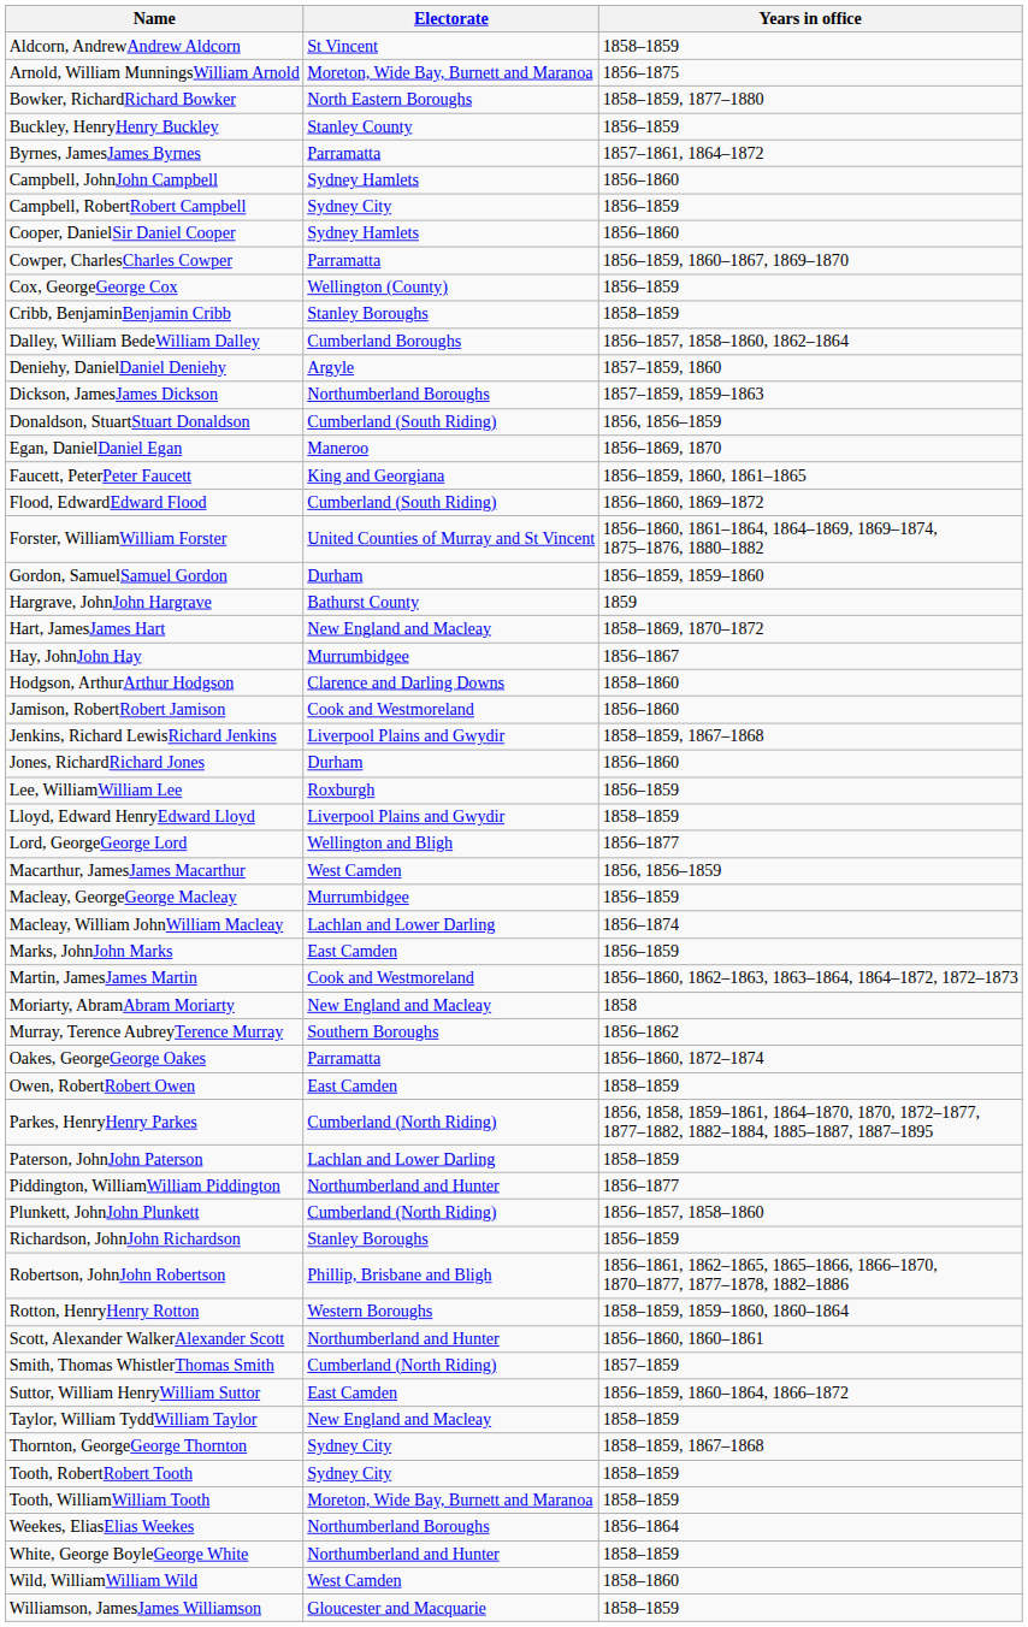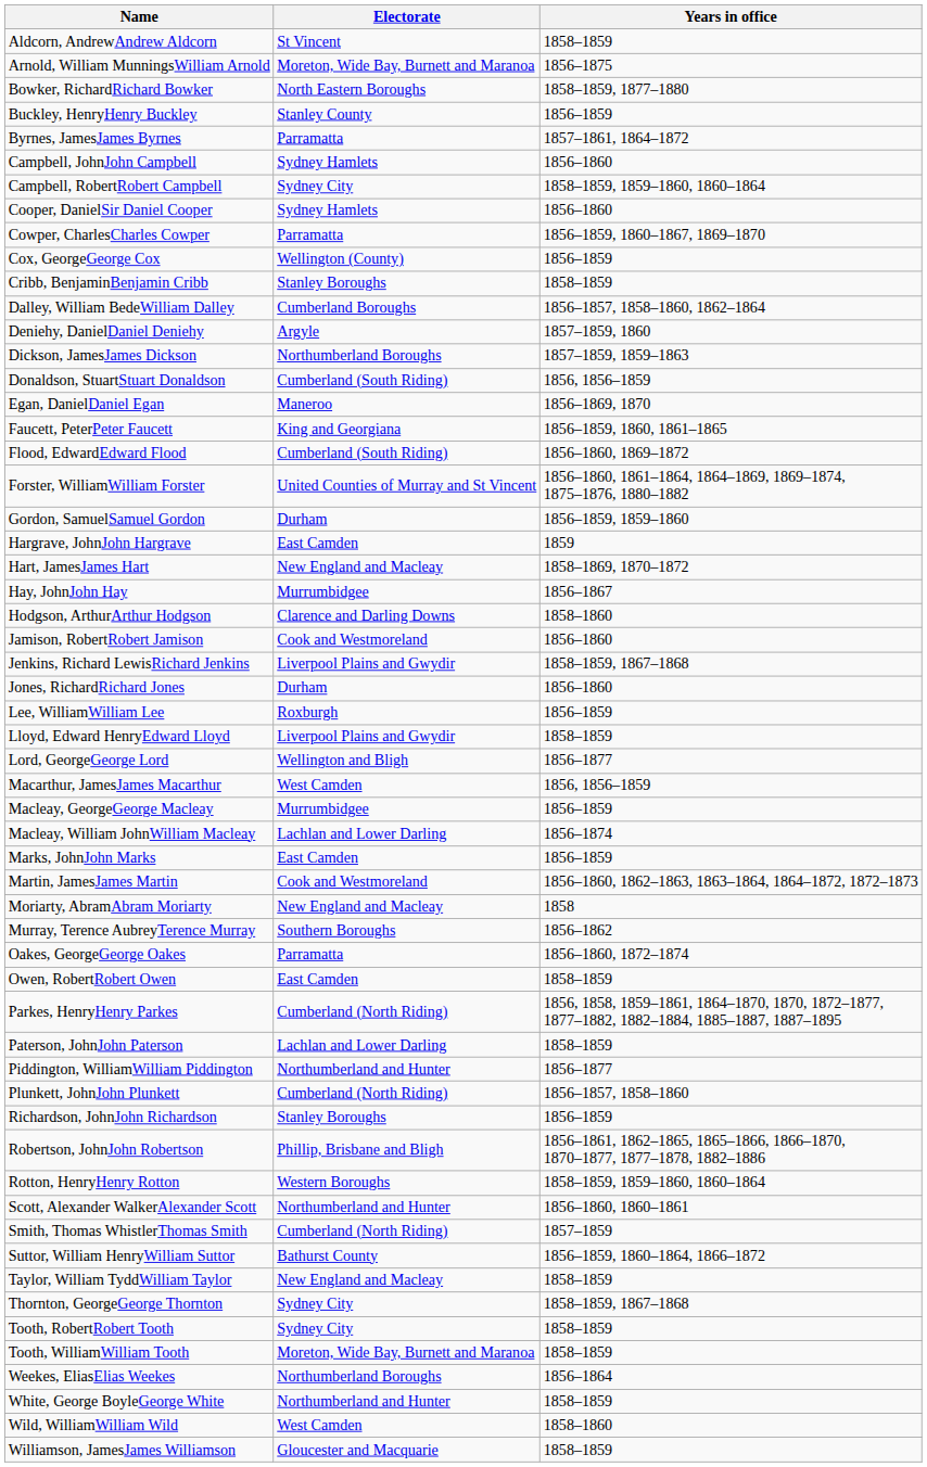 <table class="wikitable sortable" style="border:1px solid #aaa; border-collapse:collapse">
 <tr bgcolor="#cccccc">
 <th><strong>Name</strong></th>
 <th><strong><a href='#'>Electorate</a></strong></th>
 <th><strong>Years in office</strong></th>
 </tr>
 <tr>
 <td><span>Aldcorn, Andrew</span><a href='#'>Andrew Aldcorn</a></td>
 <td><a href='#'>St Vincent</a></td>
 <td>1858–1859</td>
 </tr>
 <tr>
 <td><span>Arnold, William Munnings</span><a href='#'>William Arnold</a></td>
 <td><a href='#'>Moreton, Wide Bay, Burnett and Maranoa</a></td>
 <td>1856–1875</td>
 </tr>
 <tr>
 <td><span>Bowker, Richard</span><a href='#'>Richard Bowker</a></td>
 <td><a href='#'>North Eastern Boroughs</a></td>
 <td>1858–1859, 1877–1880</td>
 </tr>
 <tr>
 <td><span>Buckley, Henry</span><a href='#'>Henry Buckley</a></td>
 <td><a href='#'>Stanley County</a></td>
 <td>1856–1859</td>
 </tr>
 <tr>
 <td><span>Byrnes, James</span><a href='#'>James Byrnes</a></td>
 <td><a href='#'>Parramatta</a></td>
 <td>1857–1861, 1864–1872</td>
 </tr>
 <tr>
 <td><span>Campbell, John</span><a href='#'>John Campbell</a></td>
 <td><a href='#'>Sydney Hamlets</a></td>
 <td>1856–1860</td>
 </tr>
 <tr>
 <td><span>Campbell, Robert</span><a href='#'>Robert Campbell</a></td>
 <td><a href='#'>Sydney City</a></td>
-<td>1856–1859</td>
+<td>1858–1859, 1859–1860, 1860–1864</td>
 </tr>
 <tr>
 <td><span>Cooper, Daniel</span><a href='#'>Sir Daniel Cooper</a></td>
 <td><a href='#'>Sydney Hamlets</a></td>
 <td>1856–1860</td>
 </tr>
 <tr>
 <td><span>Cowper, Charles</span><a href='#'>Charles Cowper</a></td>
 <td><a href='#'>Parramatta</a></td>
 <td>1856–1859, 1860–1867, 1869–1870</td>
 </tr>
 <tr>
 <td><span>Cox, George</span><a href='#'>George Cox</a></td>
 <td><a href='#'>Wellington (County)</a></td>
 <td>1856–1859</td>
 </tr>
 <tr>
 <td><span>Cribb, Benjamin</span><a href='#'>Benjamin Cribb</a></td>
 <td><a href='#'>Stanley Boroughs</a></td>
 <td>1858–1859</td>
 </tr>
 <tr>
 <td><span>Dalley, William Bede</span><a href='#'>William Dalley</a></td>
 <td><a href='#'>Cumberland Boroughs</a></td>
 <td>1856–1857, 1858–1860, 1862–1864</td>
 </tr>
 <tr>
 <td><span>Deniehy, Daniel</span><a href='#'>Daniel Deniehy</a></td>
 <td><a href='#'>Argyle</a></td>
 <td>1857–1859, 1860</td>
 </tr>
 <tr>
 <td><span>Dickson, James</span><a href='#'>James Dickson</a></td>
 <td><a href='#'>Northumberland Boroughs</a></td>
 <td>1857–1859, 1859–1863</td>
 </tr>
 <tr>
 <td><span>Donaldson, Stuart</span><a href='#'>Stuart Donaldson</a></td>
 <td><a href='#'>Cumberland (South Riding)</a></td>
 <td>1856, 1856–1859</td>
 </tr>
 <tr>
 <td><span>Egan, Daniel</span><a href='#'>Daniel Egan</a></td>
 <td><a href='#'>Maneroo</a></td>
 <td>1856–1869, 1870</td>
 </tr>
 <tr>
 <td><span>Faucett, Peter</span><a href='#'>Peter Faucett</a></td>
 <td><a href='#'>King and Georgiana</a></td>
 <td>1856–1859, 1860, 1861–1865</td>
 </tr>
 <tr>
 <td><span>Flood, Edward</span><a href='#'>Edward Flood</a></td>
 <td><a href='#'>Cumberland (South Riding)</a></td>
 <td>1856–1860, 1869–1872</td>
 </tr>
 <tr>
 <td><span>Forster, William</span><a href='#'>William Forster</a></td>
 <td><a href='#'>United Counties of Murray and St Vincent</a></td>
 <td>1856–1860, 1861–1864, 1864–1869, 1869–1874,<br>1875–1876, 1880–1882</td>
 </tr>
 <tr>
 <td><span>Gordon, Samuel</span><a href='#'>Samuel Gordon</a></td>
 <td><a href='#'>Durham</a></td>
 <td>1856–1859, 1859–1860</td>
 </tr>
 <tr>
 <td><span>Hargrave, John</span><a href='#'>John Hargrave</a></td>
-<td><a href='#'>Bathurst County</a></td>
+<td><a href='#'>East Camden</a></td>
 <td>1859</td>
 </tr>
 <tr>
 <td><span>Hart, James</span><a href='#'>James Hart</a></td>
 <td><a href='#'>New England and Macleay</a></td>
 <td>1858–1869, 1870–1872</td>
 </tr>
 <tr>
 <td><span>Hay, John</span><a href='#'>John Hay</a></td>
 <td><a href='#'>Murrumbidgee</a></td>
 <td>1856–1867</td>
 </tr>
 <tr>
 <td><span>Hodgson, Arthur</span><a href='#'>Arthur Hodgson</a></td>
 <td><a href='#'>Clarence and Darling Downs</a></td>
 <td>1858–1860</td>
 </tr>
 <tr>
 <td><span>Jamison, Robert</span><a href='#'>Robert Jamison</a></td>
 <td><a href='#'>Cook and Westmoreland</a></td>
 <td>1856–1860</td>
 </tr>
 <tr>
 <td><span>Jenkins, Richard Lewis</span><a href='#'>Richard Jenkins</a></td>
 <td><a href='#'>Liverpool Plains and Gwydir</a></td>
 <td>1858–1859, 1867–1868</td>
 </tr>
 <tr>
 <td><span>Jones, Richard</span><a href='#'>Richard Jones</a></td>
 <td><a href='#'>Durham</a></td>
 <td>1856–1860</td>
 </tr>
 <tr>
 <td><span>Lee, William</span><a href='#'>William Lee</a></td>
 <td><a href='#'>Roxburgh</a></td>
 <td>1856–1859</td>
 </tr>
 <tr>
 <td><span>Lloyd, Edward Henry</span><a href='#'>Edward Lloyd</a></td>
 <td><a href='#'>Liverpool Plains and Gwydir</a></td>
 <td>1858–1859</td>
 </tr>
 <tr>
 <td><span>Lord, George</span><a href='#'>George Lord</a></td>
 <td><a href='#'>Wellington and Bligh</a></td>
 <td>1856–1877</td>
 </tr>
 <tr>
 <td><span>Macarthur, James</span><a href='#'>James Macarthur</a></td>
 <td><a href='#'>West Camden</a></td>
 <td>1856, 1856–1859</td>
 </tr>
 <tr>
 <td><span>Macleay, George</span><a href='#'>George Macleay</a></td>
 <td><a href='#'>Murrumbidgee</a></td>
 <td>1856–1859</td>
 </tr>
 <tr>
 <td><span>Macleay, William John</span><a href='#'>William Macleay</a></td>
 <td><a href='#'>Lachlan and Lower Darling</a></td>
 <td>1856–1874</td>
 </tr>
 <tr>
 <td><span>Marks, John</span><a href='#'>John Marks</a></td>
 <td><a href='#'>East Camden</a></td>
 <td>1856–1859</td>
 </tr>
 <tr>
 <td><span>Martin, James</span><a href='#'>James Martin</a></td>
 <td><a href='#'>Cook and Westmoreland</a></td>
 <td>1856–1860, 1862–1863, 1863–1864, 1864–1872, 1872–1873</td>
 </tr>
 <tr>
 <td><span>Moriarty, Abram</span><a href='#'>Abram Moriarty</a></td>
 <td><a href='#'>New England and Macleay</a></td>
 <td>1858</td>
 </tr>
 <tr>
 <td><span>Murray, Terence Aubrey</span><a href='#'>Terence Murray</a></td>
 <td><a href='#'>Southern Boroughs</a></td>
 <td>1856–1862</td>
 </tr>
 <tr>
 <td><span>Oakes, George</span><a href='#'>George Oakes</a></td>
 <td><a href='#'>Parramatta</a></td>
 <td>1856–1860, 1872–1874</td>
 </tr>
 <tr>
 <td><span>Owen, Robert</span><a href='#'>Robert Owen</a></td>
 <td><a href='#'>East Camden</a></td>
 <td>1858–1859</td>
 </tr>
 <tr>
 <td><span>Parkes, Henry</span><a href='#'>Henry Parkes</a></td>
 <td><a href='#'>Cumberland (North Riding)</a></td>
 <td>1856, 1858, 1859–1861, 1864–1870, 1870, 1872–1877,<br>1877–1882, 1882–1884, 1885–1887, 1887–1895</td>
 </tr>
 <tr>
 <td><span>Paterson, John</span><a href='#'>John Paterson</a></td>
 <td><a href='#'>Lachlan and Lower Darling</a></td>
 <td>1858–1859</td>
 </tr>
 <tr>
 <td><span>Piddington, William</span><a href='#'>William Piddington</a></td>
 <td><a href='#'>Northumberland and Hunter</a></td>
 <td>1856–1877</td>
 </tr>
 <tr>
 <td><span>Plunkett, John</span><a href='#'>John Plunkett</a></td>
 <td><a href='#'>Cumberland (North Riding)</a></td>
 <td>1856–1857, 1858–1860</td>
 </tr>
 <tr>
 <td><span>Richardson, John</span><a href='#'>John Richardson</a></td>
 <td><a href='#'>Stanley Boroughs</a></td>
 <td>1856–1859</td>
 </tr>
 <tr>
 <td><span>Robertson, John</span><a href='#'>John Robertson</a></td>
 <td><a href='#'>Phillip, Brisbane and Bligh</a></td>
 <td>1856–1861, 1862–1865, 1865–1866, 1866–1870,<br>1870–1877, 1877–1878, 1882–1886</td>
 </tr>
 <tr>
 <td><span>Rotton, Henry</span><a href='#'>Henry Rotton</a></td>
 <td><a href='#'>Western Boroughs</a></td>
 <td>1858–1859, 1859–1860, 1860–1864</td>
 </tr>
 <tr>
 <td><span>Scott, Alexander Walker</span><a href='#'>Alexander Scott</a></td>
 <td><a href='#'>Northumberland and Hunter</a></td>
 <td>1856–1860, 1860–1861</td>
 </tr>
 <tr>
 <td><span>Smith, Thomas Whistler</span><a href='#'>Thomas Smith</a></td>
 <td><a href='#'>Cumberland (North Riding)</a></td>
 <td>1857–1859</td>
 </tr>
 <tr>
 <td><span>Suttor, William Henry</span><a href='#'>William Suttor</a></td>
-<td><a href='#'>East Camden</a></td>
+<td><a href='#'>Bathurst County</a></td>
 <td>1856–1859, 1860–1864, 1866–1872</td>
 </tr>
 <tr>
 <td><span>Taylor, William Tydd</span><a href='#'>William Taylor</a></td>
 <td><a href='#'>New England and Macleay</a></td>
 <td>1858–1859</td>
 </tr>
 <tr>
 <td><span>Thornton, George</span><a href='#'>George Thornton</a></td>
 <td><a href='#'>Sydney City</a></td>
 <td>1858–1859, 1867–1868</td>
 </tr>
 <tr>
 <td><span>Tooth, Robert</span><a href='#'>Robert Tooth</a></td>
 <td><a href='#'>Sydney City</a></td>
 <td>1858–1859</td>
 </tr>
 <tr>
 <td><span>Tooth, William</span><a href='#'>William Tooth</a></td>
 <td><a href='#'>Moreton, Wide Bay, Burnett and Maranoa</a></td>
 <td>1858–1859</td>
 </tr>
 <tr>
 <td><span>Weekes, Elias</span><a href='#'>Elias Weekes</a></td>
 <td><a href='#'>Northumberland Boroughs</a></td>
 <td>1856–1864</td>
 </tr>
 <tr>
 <td><span>White, George Boyle</span><a href='#'>George White</a></td>
 <td><a href='#'>Northumberland and Hunter</a></td>
 <td>1858–1859</td>
 </tr>
 <tr>
 <td><span>Wild, William</span><a href='#'>William Wild</a></td>
 <td><a href='#'>West Camden</a></td>
 <td>1858–1860</td>
 </tr>
 <tr>
 <td><span>Williamson, James</span><a href='#'>James Williamson</a></td>
 <td><a href='#'>Gloucester and Macquarie</a></td>
 <td>1858–1859</td>
 </tr>
 </table>
